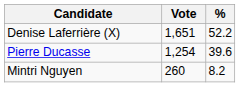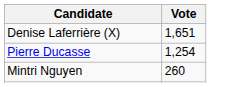 <table class="wikitable">
 <tr>
 <th bgcolor="#DDDDFF" width="200px">Candidate</th>
 <th bgcolor="#DDDDFF" width="50px">Vote</th>
-<th bgcolor="#DDDDFF" width="30px">%</th>
 </tr>
 <tr>
 <td>Denise Laferrière (X)</td>
 <td>1,651</td>
-<td>52.2</td>
 </tr>
 <tr>
 <td><a href='#'>Pierre Ducasse</a></td>
 <td>1,254</td>
-<td>39.6</td>
 </tr>
 <tr>
 <td>Mintri Nguyen</td>
 <td>260</td>
-<td>8.2</td>
 </tr>
 </table>
